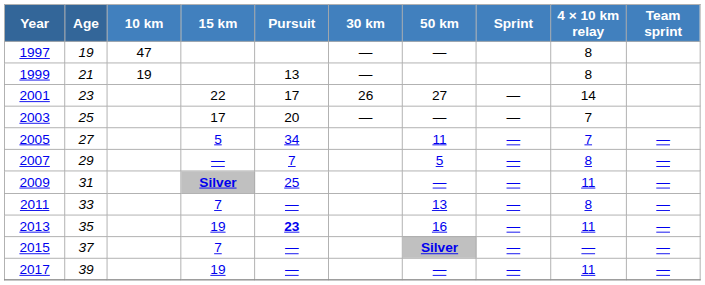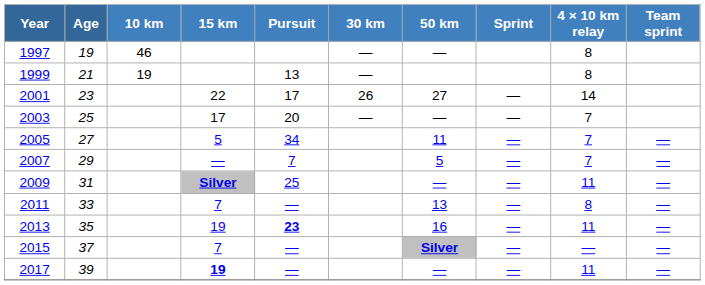 <table class="wikitable" style="font-size:95%; text-align:center; border:grey solid 1px; border-collapse:collapse; background:#ffffff;">
 <tr>
 <th style="background-color:#369; color:white; width:60px;"> Year </th>
 <th style="background-color:#369; color:white; width:40px;"> Age </th>
 <th style="background-color:#4180be; color:white; width:75px;"> 10 km </th>
 <th style="background-color:#4180be; color:white; width:75px;"> 15 km </th>
 <th style="background-color:#4180be; color:white; width:75px;"> Pursuit </th>
 <th style="background-color:#4180be; color:white; width:75px;"> 30 km </th>
 <th style="background-color:#4180be; color:white; width:75px;"> 50 km </th>
 <th style="background-color:#4180be; color:white; width:75px;"> Sprint </th>
 <th style="background-color:#4180be; color:white; width:75px;"> 4 × 10 km <br> relay </th>
 <th style="background-color:#4180be; color:white; width:75px;"> Team <br> sprint </th>
 </tr>
 <tr>
 <td><a href='#'>1997</a></td>
 <td><em>19</em></td>
-<td>47</td>
+<td>46</td>
 <td></td>
 <td></td>
 <td>—</td>
 <td>—</td>
 <td></td>
 <td>8</td>
 <td></td>
 </tr>
 <tr>
 <td><a href='#'>1999</a></td>
 <td><em>21</em></td>
 <td>19</td>
 <td></td>
 <td>13</td>
 <td>—</td>
 <td></td>
 <td></td>
 <td>8</td>
 <td></td>
 </tr>
 <tr>
 <td><a href='#'>2001</a></td>
 <td><em>23</em></td>
 <td></td>
 <td>22</td>
 <td>17</td>
 <td>26</td>
 <td>27</td>
 <td>—</td>
 <td>14</td>
 <td></td>
 </tr>
 <tr>
 <td><a href='#'>2003</a></td>
 <td><em>25</em></td>
 <td></td>
 <td>17</td>
 <td>20</td>
 <td>—</td>
 <td>—</td>
 <td>—</td>
 <td>7</td>
 <td></td>
 </tr>
 <tr>
 <td><a href='#'>2005</a></td>
 <td><em>27</em></td>
 <td></td>
 <td><a href='#'>5</a></td>
 <td><a href='#'>34</a></td>
 <td></td>
 <td><a href='#'>11</a></td>
 <td><a href='#'>—</a></td>
 <td><a href='#'>7</a></td>
 <td><a href='#'>—</a></td>
 </tr>
 <tr>
 <td><a href='#'>2007</a></td>
 <td><em>29</em></td>
 <td></td>
 <td><a href='#'>—</a></td>
 <td><a href='#'>7</a></td>
 <td></td>
 <td><a href='#'>5</a></td>
 <td><a href='#'>—</a></td>
-<td><a href='#'>8</a></td>
+<td><a href='#'>7</a></td>
 <td><a href='#'>—</a></td>
 </tr>
 <tr>
 <td><a href='#'>2009</a></td>
 <td><em>31</em></td>
 <td></td>
 <td bgcolor=silver><a href='#'><strong>Silver</strong></a></td>
 <td><a href='#'>25</a></td>
 <td></td>
 <td><a href='#'>—</a></td>
 <td><a href='#'>—</a></td>
 <td><a href='#'>11</a></td>
 <td><a href='#'>—</a></td>
 </tr>
 <tr>
 <td><a href='#'>2011</a></td>
 <td><em>33</em></td>
 <td></td>
 <td><a href='#'>7</a></td>
 <td><a href='#'>—</a></td>
 <td></td>
 <td><a href='#'>13</a></td>
 <td><a href='#'>—</a></td>
 <td><a href='#'>8</a></td>
 <td><a href='#'>—</a></td>
 </tr>
 <tr>
 <td><a href='#'>2013</a></td>
 <td><em>35</em></td>
 <td></td>
 <td><a href='#'>19</a></td>
 <td><strong><a href='#'>23</a></strong></td>
 <td></td>
 <td><a href='#'>16</a></td>
 <td><a href='#'>—</a></td>
 <td><a href='#'>11</a></td>
 <td><a href='#'>—</a></td>
 </tr>
 <tr>
 <td><a href='#'>2015</a></td>
 <td><em>37</em></td>
 <td></td>
 <td><a href='#'>7</a></td>
 <td><a href='#'>—</a></td>
 <td></td>
 <td bgcolor=silver><a href='#'><strong>Silver</strong></a></td>
 <td><a href='#'>—</a></td>
 <td><a href='#'>—</a></td>
 <td><a href='#'>—</a></td>
 </tr>
 <tr>
 <td><a href='#'>2017</a></td>
 <td><em>39</em></td>
 <td></td>
-<td><a href='#'>19</a></td>
+<td><strong><a href='#'>19</a></strong></td>
 <td><a href='#'>—</a></td>
 <td></td>
 <td><a href='#'>—</a></td>
 <td><a href='#'>—</a></td>
 <td><a href='#'>11</a></td>
 <td><a href='#'>—</a></td>
 </tr>
 <tr>
 </tr>
 </table>
